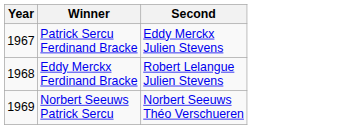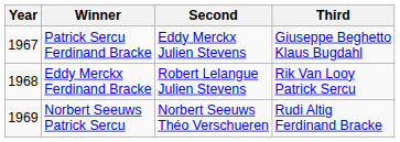 <table class="wikitable">
 <tr>
 <th>Year</th>
 <th>Winner</th>
 <th>Second</th>
+<th>Third</th>
 </tr>
 <tr>
 <td>1967</td>
 <td> <a href='#'>Patrick Sercu</a><br> <a href='#'>Ferdinand Bracke</a></td>
 <td> <a href='#'>Eddy Merckx</a><br> <a href='#'>Julien Stevens</a></td>
+<td> <a href='#'>Giuseppe Beghetto</a><br> <a href='#'>Klaus Bugdahl</a></td>
 </tr>
 <tr>
 <td>1968</td>
 <td> <a href='#'>Eddy Merckx</a><br> <a href='#'>Ferdinand Bracke</a></td>
 <td> <a href='#'>Robert Lelangue</a><br> <a href='#'>Julien Stevens</a></td>
+<td> <a href='#'>Rik Van Looy</a><br> <a href='#'>Patrick Sercu</a></td>
 </tr>
 <tr>
 <td>1969</td>
 <td> <a href='#'>Norbert Seeuws</a><br> <a href='#'>Patrick Sercu</a></td>
 <td> <a href='#'>Norbert Seeuws</a><br> <a href='#'>Théo Verschueren</a></td>
+<td> <a href='#'>Rudi Altig</a><br> <a href='#'>Ferdinand Bracke</a></td>
 </tr>
 </table>
